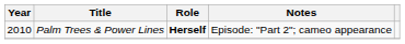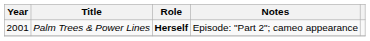 <table class="wikitable sortable">
 <tr>
 <th>Year</th>
 <th>Title</th>
 <th>Role</th>
 <th class="unsortable">Notes</th>
 <th scope="col"></th>
 </tr>
 <tr>
-<td>2010</td>
+<td>2001</td>
 <td><em>Palm Trees & Power Lines</em></td>
 <td><strong>Herself</strong></td>
 <td>Episode: "Part 2"; cameo appearance</td>
 <td></td>
 </tr>
 <tr>
 </tr>
 </table>
